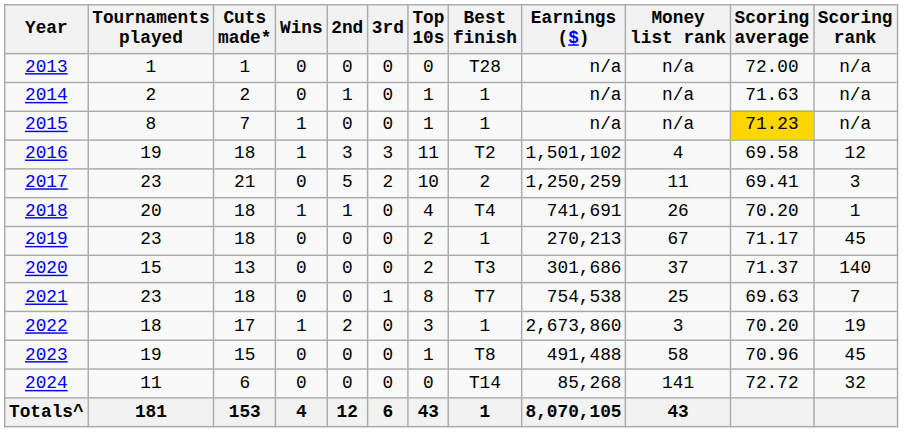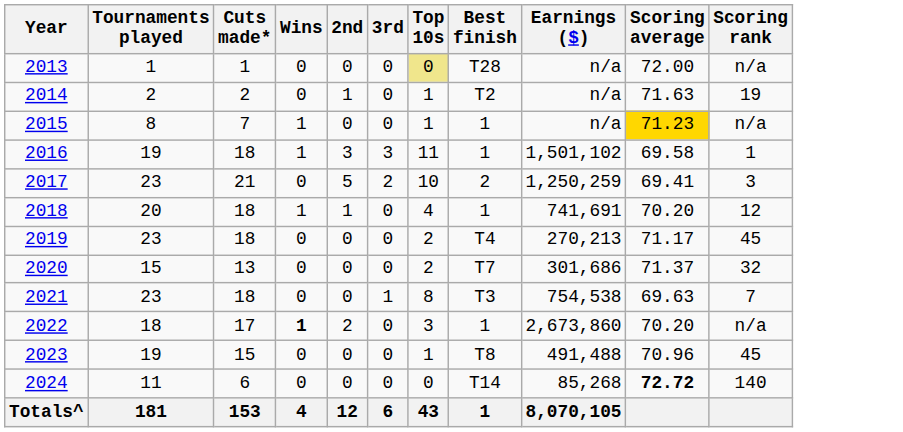 <table class="wikitable" style="text-align:center; font-size: 95%;">
 <tr>
 <th>Year</th>
 <th>Tournaments <br>played</th>
 <th>Cuts <br>made*</th>
 <th>Wins</th>
 <th>2nd</th>
 <th>3rd</th>
 <th>Top <br>10s</th>
 <th>Best <br>finish</th>
 <th>Earnings<br>(<a href='#'>$</a>)</th>
-<th>Money<br>list rank</th>
 <th>Scoring <br> average</th>
 <th>Scoring<br>rank</th>
 </tr>
 <tr>
 <td><a href='#'>2013</a></td>
 <td>1</td>
 <td>1</td>
 <td>0</td>
 <td>0</td>
 <td>0</td>
-<td>0</td>
+<td style="background: khaki;">0</td>
 <td>T28</td>
 <td align=right>n/a</td>
-<td>n/a</td>
 <td>72.00</td>
 <td>n/a</td>
 </tr>
 <tr>
 <td><a href='#'>2014</a></td>
 <td>2</td>
 <td>2</td>
 <td>0</td>
 <td>1</td>
 <td>0</td>
 <td>1</td>
-<td>1</td>
+<td>T2</td>
 <td align=right>n/a</td>
-<td>n/a</td>
 <td>71.63</td>
-<td>n/a</td>
+<td>19</td>
 </tr>
 <tr>
 <td><a href='#'>2015</a></td>
 <td>8</td>
 <td>7</td>
 <td>1</td>
 <td>0</td>
 <td>0</td>
 <td>1</td>
 <td>1</td>
 <td align=right>n/a</td>
-<td>n/a</td>
 <td style="background: gold;">71.23</td>
 <td>n/a</td>
 </tr>
 <tr>
 <td><a href='#'>2016</a></td>
 <td>19</td>
 <td>18</td>
 <td>1</td>
 <td>3</td>
 <td>3</td>
 <td>11</td>
-<td>T2</td>
+<td>1</td>
 <td align=right>1,501,102</td>
-<td>4</td>
 <td>69.58</td>
-<td>12</td>
+<td>1</td>
 </tr>
 <tr>
 <td><a href='#'>2017</a></td>
 <td>23</td>
 <td>21</td>
 <td>0</td>
 <td>5</td>
 <td>2</td>
 <td>10</td>
 <td>2</td>
 <td align=right>1,250,259</td>
-<td>11</td>
 <td>69.41</td>
 <td>3</td>
 </tr>
 <tr>
 <td><a href='#'>2018</a></td>
 <td>20</td>
 <td>18</td>
 <td>1</td>
 <td>1</td>
 <td>0</td>
 <td>4</td>
-<td>T4</td>
+<td>1</td>
 <td align=right>741,691</td>
-<td>26</td>
 <td>70.20</td>
-<td>1</td>
+<td>12</td>
 </tr>
 <tr>
 <td><a href='#'>2019</a></td>
 <td>23</td>
 <td>18</td>
 <td>0</td>
 <td>0</td>
 <td>0</td>
 <td>2</td>
-<td>1</td>
+<td>T4</td>
 <td align=right>270,213</td>
-<td>67</td>
 <td>71.17</td>
 <td>45</td>
 </tr>
 <tr>
 <td><a href='#'>2020</a></td>
 <td>15</td>
 <td>13</td>
 <td>0</td>
 <td>0</td>
 <td>0</td>
 <td>2</td>
-<td>T3</td>
+<td>T7</td>
 <td align=right>301,686</td>
-<td>37</td>
 <td>71.37</td>
-<td>140</td>
+<td>32</td>
 </tr>
 <tr>
 <td><a href='#'>2021</a></td>
 <td>23</td>
 <td>18</td>
 <td>0</td>
 <td>0</td>
 <td>1</td>
 <td>8</td>
-<td>T7</td>
+<td>T3</td>
 <td align=right>754,538</td>
-<td>25</td>
 <td>69.63</td>
 <td>7</td>
 </tr>
 <tr>
 <td><a href='#'>2022</a></td>
 <td>18</td>
 <td>17</td>
-<td>1</td>
+<td><strong>1</strong></td>
 <td>2</td>
 <td>0</td>
 <td>3</td>
 <td>1</td>
 <td align=right>2,673,860</td>
-<td>3</td>
 <td>70.20</td>
-<td>19</td>
+<td>n/a</td>
 </tr>
 <tr>
 <td><a href='#'>2023</a></td>
 <td>19</td>
 <td>15</td>
 <td>0</td>
 <td>0</td>
 <td>0</td>
 <td>1</td>
 <td>T8</td>
 <td align=right>491,488</td>
-<td>58</td>
 <td>70.96</td>
 <td>45</td>
 </tr>
 <tr>
 <td><a href='#'>2024</a></td>
 <td>11</td>
 <td>6</td>
 <td>0</td>
 <td>0</td>
 <td>0</td>
 <td>0</td>
 <td>T14</td>
 <td align=right>85,268</td>
-<td>141</td>
-<td>72.72</td>
-<td>32</td>
+<td><strong>72.72</strong></td>
+<td>140</td>
 </tr>
 <tr>
 <th>Totals^</th>
 <th>181 </th>
 <th>153 </th>
 <th>4 </th>
 <th>12 </th>
 <th>6 </th>
 <th>43 </th>
 <th>1 </th>
 <th align=right>8,070,105 </th>
-<th>43 </th>
 <th></th>
 <th></th>
 </tr>
 </table>
